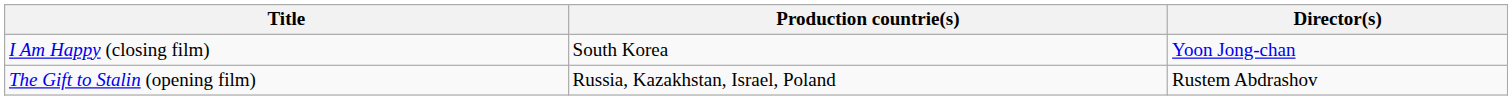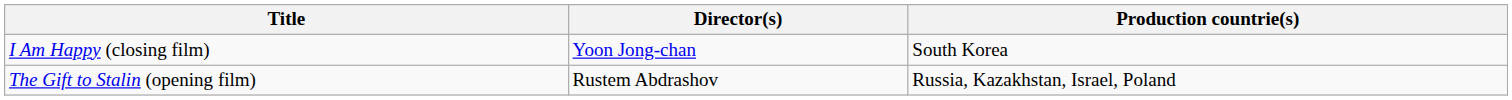 <table class="sortable wikitable" style="width:100%; margin-bottom:4px" cellpadding="5">
 <tr>
 <th scope="col">Title</th>
+<th scope="col">Director(s)</th>
 <th scope="col">Production countrie(s)</th>
-<th scope="col">Director(s)</th>
 </tr>
 <tr>
 <td><em><a href='#'>I Am Happy</a></em> (closing film)</td>
+<td><a href='#'>Yoon Jong-chan</a></td>
 <td>South Korea</td>
-<td><a href='#'>Yoon Jong-chan</a></td>
 </tr>
 <tr>
 <td><em><a href='#'>The Gift to Stalin</a></em> (opening film)</td>
+<td>Rustem Abdrashov</td>
 <td>Russia, Kazakhstan, Israel, Poland</td>
-<td>Rustem Abdrashov</td>
 </tr>
 </table>
